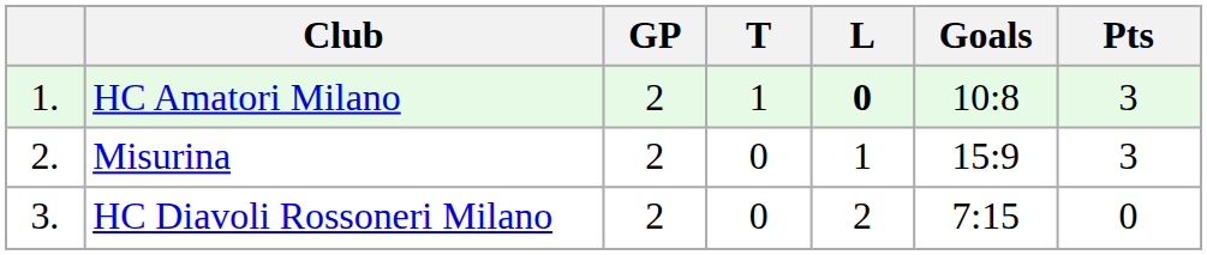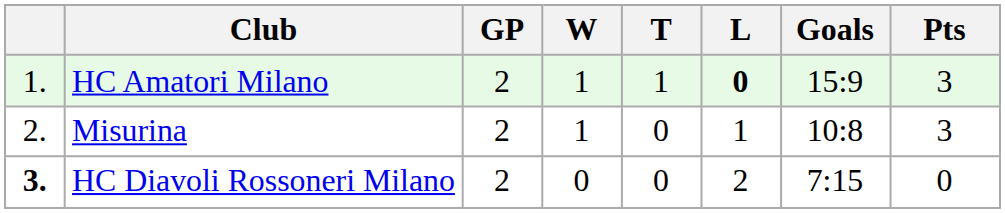 <table class="wikitable" style="text-align:center; background-color:#FFFFFF">
 <tr bgcolor="#e0e0e0">
 <th width="6%"></th>
 <th width="40%">Club</th>
 <th width="8%">GP</th>
+<th width="8%">W</th>
 <th width="8%">T</th>
 <th width="8%">L</th>
 <th width="11%">Goals</th>
 <th width="11%">Pts</th>
 </tr>
 <tr bgcolor="#e6fae6">
 <td>1.</td>
 <td align="left"><a href='#'>HC Amatori Milano</a></td>
 <td>2</td>
 <td>1</td>
+<td>1</td>
 <td><strong>0</strong></td>
-<td>10:8</td>
+<td>15:9</td>
 <td>3</td>
 </tr>
 <tr>
 <td>2.</td>
 <td align="left"><a href='#'>Misurina</a></td>
 <td>2</td>
+<td>1</td>
 <td>0</td>
 <td>1</td>
-<td>15:9</td>
+<td>10:8</td>
 <td>3</td>
 </tr>
 <tr>
-<td>3.</td>
+<td><strong>3.</strong></td>
 <td align="left"><a href='#'>HC Diavoli Rossoneri Milano</a></td>
 <td>2</td>
+<td>0</td>
 <td>0</td>
 <td>2</td>
 <td>7:15</td>
 <td>0</td>
 </tr>
 </table>
